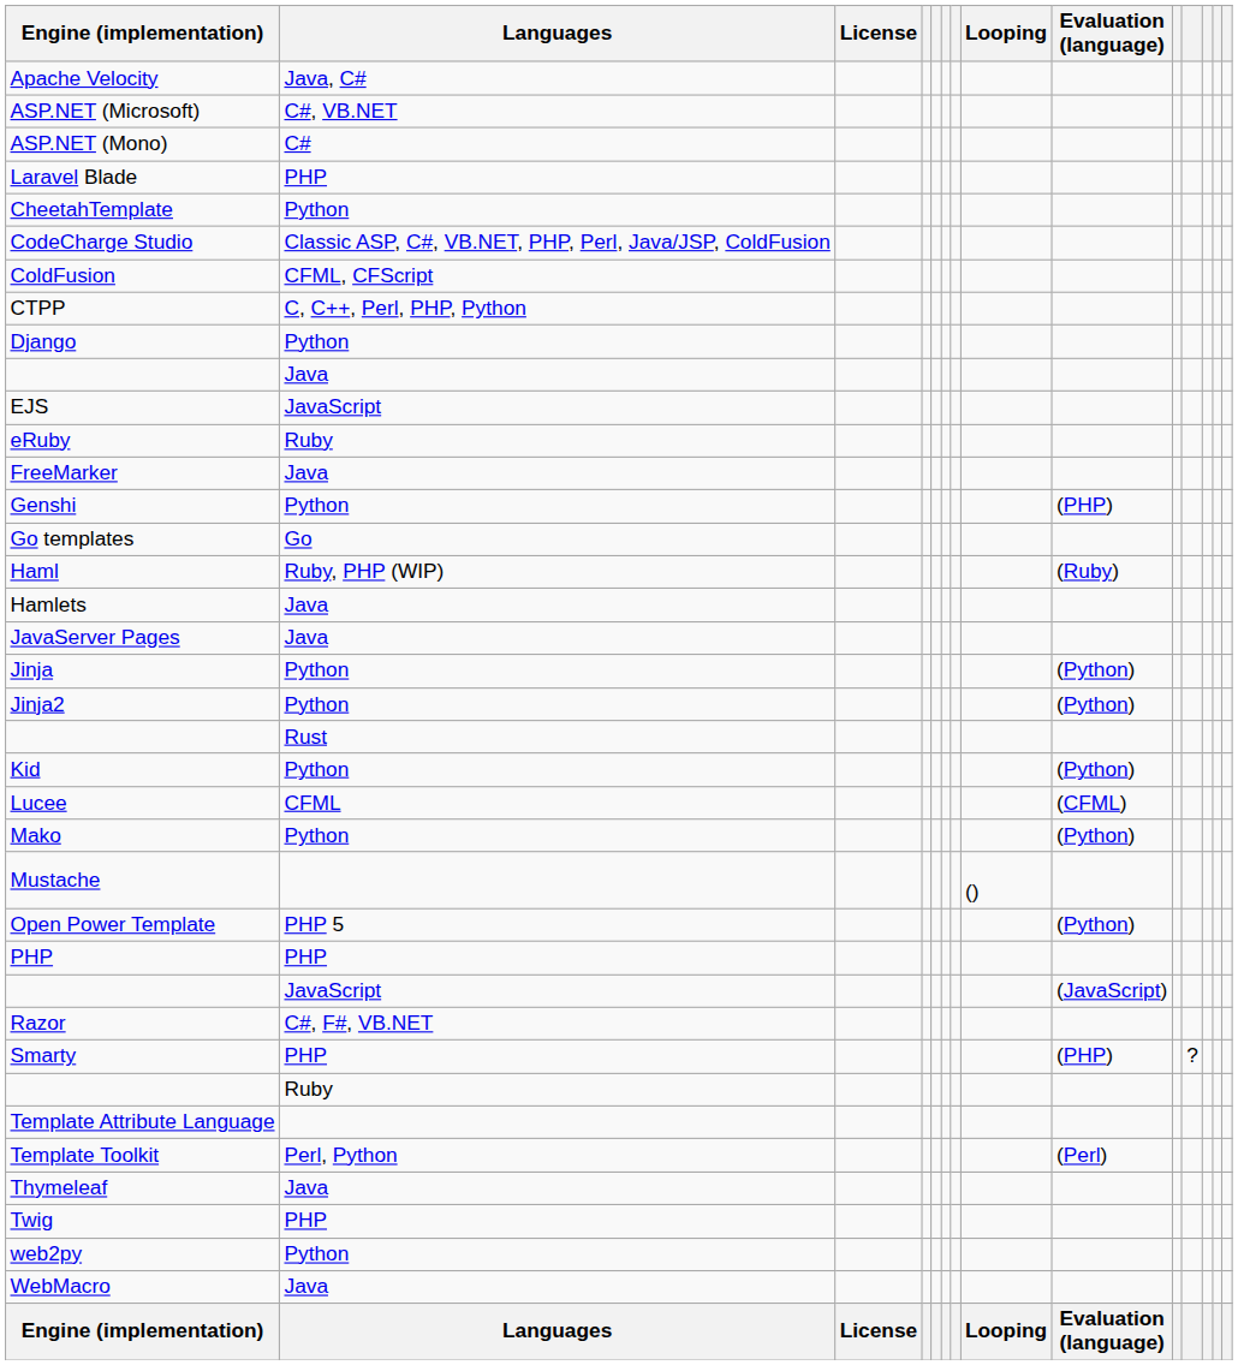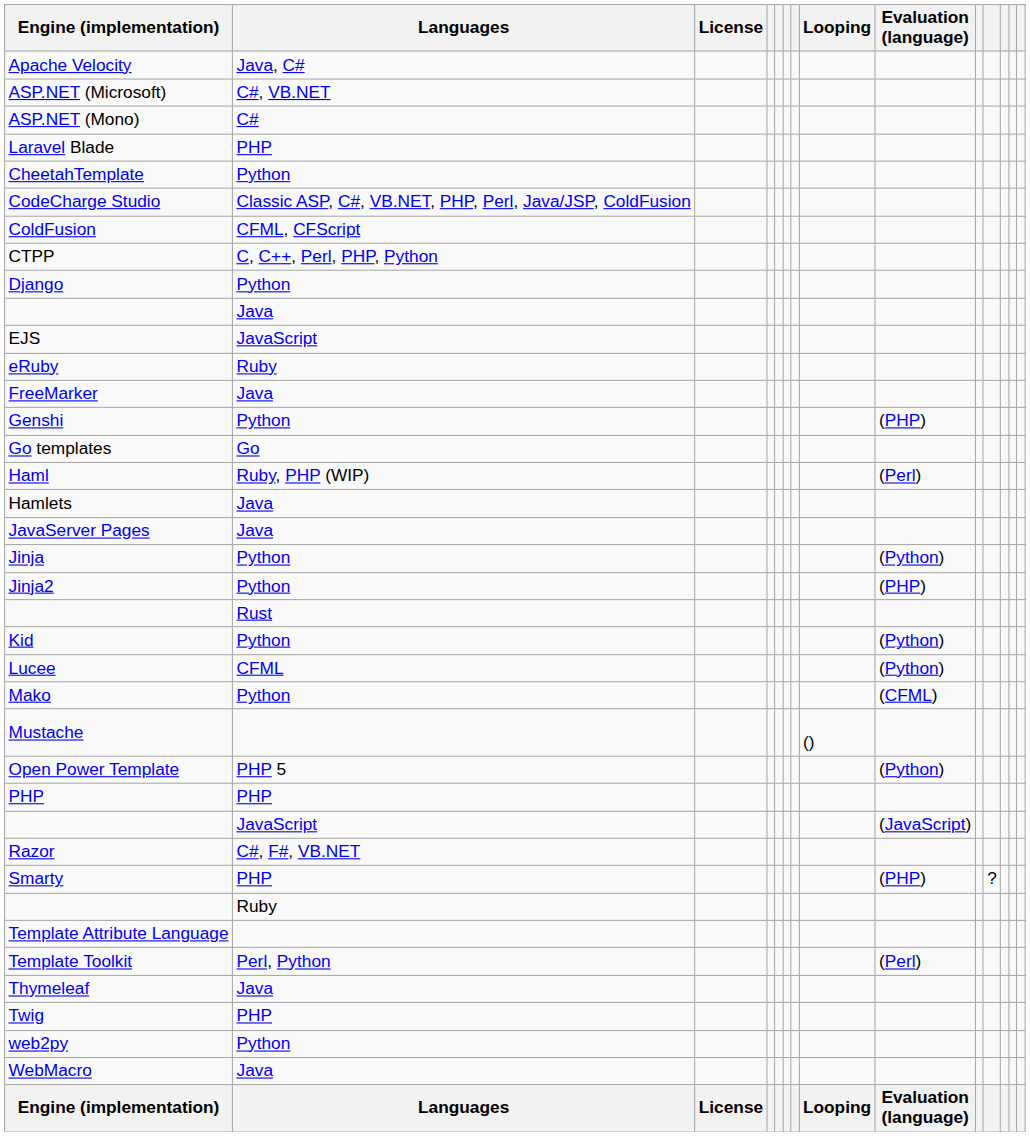 <table class="sortable wikitable sort-under">
 <tr>
 <th>Engine (implementation)</th>
 <th>Languages</th>
 <th>License</th>
 <th></th>
 <th></th>
 <th></th>
 <th></th>
 <th>Looping</th>
 <th>Evaluation<br>(language)</th>
 <th></th>
 <th></th>
 <th></th>
 <th></th>
 <th></th>
 </tr>
 <tr>
 <td><a href='#'>Apache Velocity</a></td>
 <td><a href='#'>Java</a>, <a href='#'>C#</a></td>
 <td></td>
 <td></td>
 <td></td>
 <td></td>
 <td></td>
 <td></td>
 <td></td>
 <td></td>
 <td></td>
 <td></td>
 <td></td>
 <td></td>
 </tr>
 <tr>
 <td><a href='#'>ASP.NET</a> (Microsoft)</td>
 <td><a href='#'>C#</a>, <a href='#'>VB.NET</a></td>
 <td></td>
 <td></td>
 <td></td>
 <td></td>
 <td></td>
 <td></td>
 <td></td>
 <td></td>
 <td></td>
 <td></td>
 <td></td>
 <td></td>
 </tr>
 <tr>
 <td><a href='#'>ASP.NET</a> (Mono)</td>
 <td><a href='#'>C#</a></td>
 <td></td>
 <td></td>
 <td></td>
 <td></td>
 <td></td>
 <td></td>
 <td></td>
 <td></td>
 <td></td>
 <td></td>
 <td></td>
 <td></td>
 </tr>
 <tr>
 <td><a href='#'>Laravel</a> Blade</td>
 <td><a href='#'>PHP</a></td>
 <td></td>
 <td></td>
 <td></td>
 <td></td>
 <td></td>
 <td></td>
 <td></td>
 <td></td>
 <td></td>
 <td></td>
 <td></td>
 <td></td>
 </tr>
 <tr>
 <td><a href='#'>CheetahTemplate</a></td>
 <td><a href='#'>Python</a></td>
 <td></td>
 <td></td>
 <td></td>
 <td></td>
 <td></td>
 <td></td>
 <td></td>
 <td></td>
 <td></td>
 <td></td>
 <td></td>
 <td></td>
 </tr>
 <tr>
 <td><a href='#'>CodeCharge Studio</a></td>
 <td><a href='#'>Classic ASP</a>, <a href='#'>C#</a>, <a href='#'>VB.NET</a>, <a href='#'>PHP</a>, <a href='#'>Perl</a>, <a href='#'>Java/JSP</a>, <a href='#'>ColdFusion</a></td>
 <td></td>
 <td></td>
 <td></td>
 <td></td>
 <td></td>
 <td></td>
 <td></td>
 <td></td>
 <td></td>
 <td></td>
 <td></td>
 <td></td>
 </tr>
 <tr>
 <td><a href='#'>ColdFusion</a></td>
 <td><a href='#'>CFML</a>, <a href='#'>CFScript</a></td>
 <td></td>
 <td></td>
 <td></td>
 <td></td>
 <td></td>
 <td></td>
 <td></td>
 <td></td>
 <td></td>
 <td></td>
 <td></td>
 <td></td>
 </tr>
 <tr>
 <td>CTPP</td>
 <td><a href='#'>C</a>, <a href='#'>C++</a>, <a href='#'>Perl</a>, <a href='#'>PHP</a>, <a href='#'>Python</a></td>
 <td></td>
 <td></td>
 <td></td>
 <td></td>
 <td></td>
 <td></td>
 <td></td>
 <td></td>
 <td></td>
 <td></td>
 <td></td>
 <td></td>
 </tr>
 <tr>
 <td><a href='#'>Django</a></td>
 <td><a href='#'>Python</a></td>
 <td></td>
 <td></td>
 <td></td>
 <td></td>
 <td></td>
 <td></td>
 <td></td>
 <td></td>
 <td></td>
 <td></td>
 <td></td>
 <td></td>
 </tr>
 <tr>
 <td></td>
 <td><a href='#'>Java</a></td>
 <td></td>
 <td></td>
 <td></td>
 <td></td>
 <td></td>
 <td></td>
 <td></td>
 <td></td>
 <td></td>
 <td></td>
 <td></td>
 <td></td>
 </tr>
 <tr>
 <td>EJS</td>
 <td><a href='#'>JavaScript</a></td>
 <td></td>
 <td></td>
 <td></td>
 <td></td>
 <td></td>
 <td></td>
 <td></td>
 <td></td>
 <td></td>
 <td></td>
 <td></td>
 <td></td>
 </tr>
 <tr>
 <td><a href='#'>eRuby</a></td>
 <td><a href='#'>Ruby</a></td>
 <td></td>
 <td></td>
 <td></td>
 <td></td>
 <td></td>
 <td></td>
 <td></td>
 <td></td>
 <td></td>
 <td></td>
 <td></td>
 <td></td>
 </tr>
 <tr>
 <td><a href='#'>FreeMarker</a></td>
 <td><a href='#'>Java</a></td>
 <td></td>
 <td></td>
 <td></td>
 <td></td>
 <td></td>
 <td></td>
 <td></td>
 <td></td>
 <td></td>
 <td></td>
 <td></td>
 <td></td>
 </tr>
 <tr>
 <td><a href='#'>Genshi</a></td>
 <td><a href='#'>Python</a></td>
 <td></td>
 <td></td>
 <td></td>
 <td></td>
 <td></td>
 <td></td>
 <td> (<a href='#'>PHP</a>)</td>
 <td></td>
 <td></td>
 <td></td>
 <td></td>
 <td></td>
 </tr>
 <tr>
 <td><a href='#'>Go</a> templates</td>
 <td><a href='#'>Go</a></td>
 <td></td>
 <td></td>
 <td></td>
 <td></td>
 <td></td>
 <td></td>
 <td></td>
 <td></td>
 <td></td>
 <td></td>
 <td></td>
 <td></td>
 </tr>
 <tr>
 <td><a href='#'>Haml</a></td>
 <td><a href='#'>Ruby</a>, <a href='#'>PHP</a> (WIP)</td>
 <td></td>
 <td></td>
 <td></td>
 <td></td>
 <td></td>
 <td></td>
-<td> (<a href='#'>Ruby</a>)</td>
+<td> (<a href='#'>Perl</a>)</td>
 <td></td>
 <td></td>
 <td></td>
 <td></td>
 <td></td>
 </tr>
 <tr>
 <td>Hamlets</td>
 <td><a href='#'>Java</a></td>
 <td></td>
 <td></td>
 <td></td>
 <td></td>
 <td></td>
 <td></td>
 <td></td>
 <td></td>
 <td></td>
 <td></td>
 <td></td>
 <td></td>
 </tr>
 <tr>
 <td><a href='#'>JavaServer Pages</a></td>
 <td><a href='#'>Java</a></td>
 <td></td>
 <td></td>
 <td></td>
 <td></td>
 <td></td>
 <td></td>
 <td></td>
 <td></td>
 <td></td>
 <td></td>
 <td></td>
 <td></td>
 </tr>
 <tr>
 <td><a href='#'>Jinja</a></td>
 <td><a href='#'>Python</a></td>
 <td></td>
 <td></td>
 <td></td>
 <td></td>
 <td></td>
 <td></td>
 <td> (<a href='#'>Python</a>)</td>
 <td></td>
 <td></td>
 <td></td>
 <td></td>
 <td></td>
 </tr>
 <tr>
 <td><a href='#'>Jinja2</a></td>
 <td><a href='#'>Python</a></td>
 <td></td>
 <td></td>
 <td></td>
 <td></td>
 <td></td>
 <td></td>
-<td> (<a href='#'>Python</a>)</td>
+<td> (<a href='#'>PHP</a>)</td>
 <td></td>
 <td></td>
 <td></td>
 <td></td>
 <td></td>
 </tr>
 <tr>
 <td></td>
 <td><a href='#'>Rust</a></td>
 <td></td>
 <td></td>
 <td></td>
 <td></td>
 <td></td>
 <td></td>
 <td></td>
 <td></td>
 <td></td>
 <td></td>
 <td></td>
 <td></td>
 </tr>
 <tr>
 <td><a href='#'>Kid</a></td>
 <td><a href='#'>Python</a></td>
 <td></td>
 <td></td>
 <td></td>
 <td></td>
 <td></td>
 <td></td>
 <td> (<a href='#'>Python</a>)</td>
 <td></td>
 <td></td>
 <td></td>
 <td></td>
 <td></td>
 </tr>
 <tr>
 <td><a href='#'>Lucee</a></td>
 <td><a href='#'>CFML</a></td>
 <td></td>
 <td></td>
 <td></td>
 <td></td>
 <td></td>
 <td></td>
-<td> (<a href='#'>CFML</a>)</td>
+<td> (<a href='#'>Python</a>)</td>
 <td></td>
 <td></td>
 <td></td>
 <td></td>
 <td></td>
 </tr>
 <tr>
 <td><a href='#'>Mako</a></td>
 <td><a href='#'>Python</a></td>
 <td></td>
 <td></td>
 <td></td>
 <td></td>
 <td></td>
 <td></td>
-<td> (<a href='#'>Python</a>)</td>
+<td> (<a href='#'>CFML</a>)</td>
 <td></td>
 <td></td>
 <td></td>
 <td></td>
 <td></td>
 </tr>
 <tr>
 <td><a href='#'>Mustache</a></td>
 <td></td>
 <td></td>
 <td></td>
 <td></td>
 <td></td>
 <td></td>
 <td><br>()</td>
 <td></td>
 <td></td>
 <td></td>
 <td></td>
 <td></td>
 <td></td>
 </tr>
 <tr>
 <td><a href='#'>Open Power Template</a></td>
 <td><a href='#'>PHP</a> 5</td>
 <td></td>
 <td></td>
 <td></td>
 <td></td>
 <td></td>
 <td></td>
 <td> (<a href='#'>Python</a>)</td>
 <td></td>
 <td></td>
 <td></td>
 <td></td>
 <td></td>
 </tr>
 <tr>
 <td><a href='#'>PHP</a></td>
 <td><a href='#'>PHP</a></td>
 <td></td>
 <td></td>
 <td></td>
 <td></td>
 <td></td>
 <td></td>
 <td></td>
 <td></td>
 <td></td>
 <td></td>
 <td></td>
 <td></td>
 </tr>
 <tr>
 <td></td>
 <td><a href='#'>JavaScript</a></td>
 <td></td>
 <td></td>
 <td></td>
 <td></td>
 <td></td>
 <td></td>
 <td> (<a href='#'>JavaScript</a>)</td>
 <td></td>
 <td></td>
 <td></td>
 <td></td>
 <td></td>
 </tr>
 <tr>
 <td><a href='#'>Razor</a></td>
 <td><a href='#'>C#</a>, <a href='#'>F#</a>, <a href='#'>VB.NET</a></td>
 <td></td>
 <td></td>
 <td></td>
 <td></td>
 <td></td>
 <td></td>
 <td></td>
 <td></td>
 <td></td>
 <td></td>
 <td></td>
 <td></td>
 </tr>
 <tr>
 <td><a href='#'>Smarty</a></td>
 <td><a href='#'>PHP</a></td>
 <td></td>
 <td></td>
 <td></td>
 <td></td>
 <td></td>
 <td></td>
 <td> (<a href='#'>PHP</a>)</td>
 <td></td>
 <td>?</td>
 <td></td>
 <td></td>
 <td></td>
 </tr>
 <tr>
 <td></td>
 <td>Ruby</td>
 <td></td>
 <td></td>
 <td></td>
 <td></td>
 <td></td>
 <td></td>
 <td></td>
 <td></td>
 <td></td>
 <td></td>
 <td></td>
 <td></td>
 </tr>
 <tr>
 <td><a href='#'>Template Attribute Language</a></td>
 <td></td>
 <td></td>
 <td></td>
 <td></td>
 <td></td>
 <td></td>
 <td></td>
 <td></td>
 <td></td>
 <td></td>
 <td></td>
 <td></td>
 <td></td>
 </tr>
 <tr>
 <td><a href='#'>Template Toolkit</a></td>
 <td><a href='#'>Perl</a>, <a href='#'>Python</a></td>
 <td></td>
 <td></td>
 <td></td>
 <td></td>
 <td></td>
 <td></td>
 <td> (<a href='#'>Perl</a>)</td>
 <td></td>
 <td></td>
 <td></td>
 <td></td>
 <td></td>
 </tr>
 <tr>
 <td><a href='#'>Thymeleaf</a></td>
 <td><a href='#'>Java</a></td>
 <td></td>
 <td></td>
 <td></td>
 <td></td>
 <td></td>
 <td></td>
 <td></td>
 <td></td>
 <td></td>
 <td></td>
 <td></td>
 <td></td>
 </tr>
 <tr>
 <td><a href='#'>Twig</a></td>
 <td><a href='#'>PHP</a></td>
 <td></td>
 <td></td>
 <td></td>
 <td></td>
 <td></td>
 <td></td>
 <td></td>
 <td></td>
 <td></td>
 <td></td>
 <td></td>
 <td></td>
 </tr>
 <tr>
 <td><a href='#'>web2py</a></td>
 <td><a href='#'>Python</a></td>
 <td></td>
 <td></td>
 <td></td>
 <td></td>
 <td></td>
 <td></td>
 <td></td>
 <td></td>
 <td></td>
 <td></td>
 <td></td>
 <td></td>
 </tr>
 <tr>
 <td><a href='#'>WebMacro</a></td>
 <td><a href='#'>Java</a></td>
 <td></td>
 <td></td>
 <td></td>
 <td></td>
 <td></td>
 <td></td>
 <td></td>
 <td></td>
 <td></td>
 <td></td>
 <td></td>
 <td></td>
 </tr>
 <tr>
 <th>Engine (implementation)</th>
 <th>Languages</th>
 <th>License</th>
 <th></th>
 <th></th>
 <th></th>
 <th></th>
 <th>Looping</th>
 <th>Evaluation<br>(language)</th>
 <th></th>
 <th></th>
 <th></th>
 <th></th>
 <th></th>
 </tr>
 </table>
